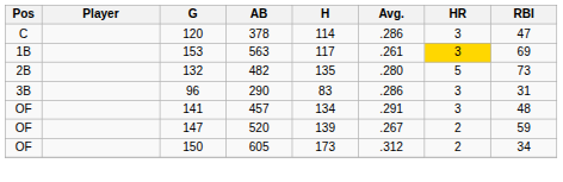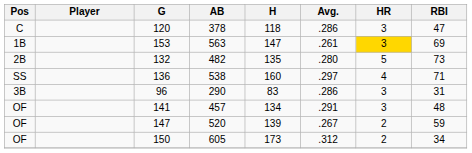 <table class="wikitable sortable">
 <tr>
 <th bgcolor="#DDDDFF" width="5%">Pos</th>
 <th bgcolor="#DDDDFF" width="16%">Player</th>
 <th bgcolor="#DDDDFF" width="9%">G</th>
 <th bgcolor="#DDDDFF" width="9%">AB</th>
 <th bgcolor="#DDDDFF" width="9%">H</th>
 <th bgcolor="#DDDDFF" width="9%">Avg.</th>
 <th bgcolor="#DDDDFF" width="9%">HR</th>
 <th bgcolor="#DDDDFF" width="9%">RBI</th>
 </tr>
 <tr align="center">
 <td>C</td>
 <td></td>
 <td>120</td>
 <td>378</td>
-<td>114</td>
+<td>118</td>
 <td>.286</td>
 <td>3</td>
 <td>47</td>
 </tr>
 <tr align="center">
 <td>1B</td>
 <td></td>
 <td>153</td>
 <td>563</td>
-<td>117</td>
+<td>147</td>
 <td>.261</td>
 <td style="background: gold;">3</td>
 <td>69</td>
 </tr>
 <tr align="center">
 <td>2B</td>
 <td></td>
 <td>132</td>
 <td>482</td>
 <td>135</td>
 <td>.280</td>
 <td>5</td>
 <td>73</td>
+</tr>
+<tr align="center">
+<td>SS</td>
+<td></td>
+<td>136</td>
+<td>538</td>
+<td>160</td>
+<td>.297</td>
+<td>4</td>
+<td>71</td>
 </tr>
 <tr align="center">
 <td>3B</td>
 <td></td>
 <td>96</td>
 <td>290</td>
 <td>83</td>
 <td>.286</td>
 <td>3</td>
 <td>31</td>
 </tr>
 <tr align="center">
 <td>OF</td>
 <td></td>
 <td>141</td>
 <td>457</td>
 <td>134</td>
 <td>.291</td>
 <td>3</td>
 <td>48</td>
 </tr>
 <tr align="center">
 <td>OF</td>
 <td></td>
 <td>147</td>
 <td>520</td>
 <td>139</td>
 <td>.267</td>
 <td>2</td>
 <td>59</td>
 </tr>
 <tr align="center">
 <td>OF</td>
 <td></td>
 <td>150</td>
 <td>605</td>
 <td>173</td>
 <td>.312</td>
 <td>2</td>
 <td>34</td>
 </tr>
 <tr align="center">
 </tr>
 </table>
